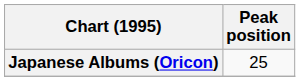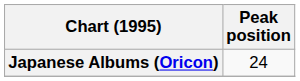 <table class="wikitable sortable plainrowheaders" style="text-align:center">
 <tr>
 <th scope="col">Chart (1995)</th>
 <th scope="col">Peak<br>position</th>
 </tr>
 <tr>
 <th scope="row">Japanese Albums (<a href='#'>Oricon</a>)</th>
-<td align="center">25</td>
+<td align="center">24</td>
 </tr>
 <tr>
 </tr>
 <tr>
 </tr>
 <tr>
 </tr>
 </table>
